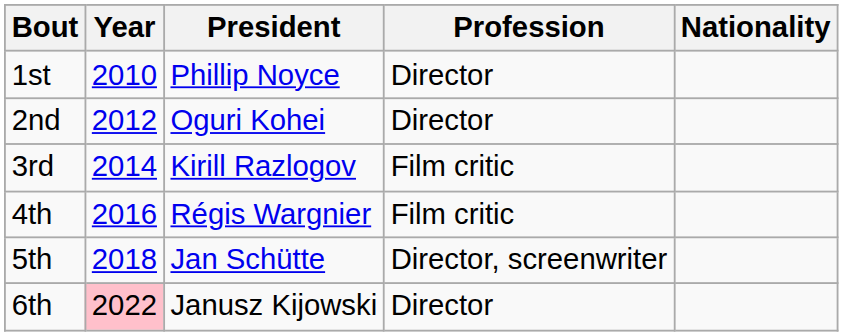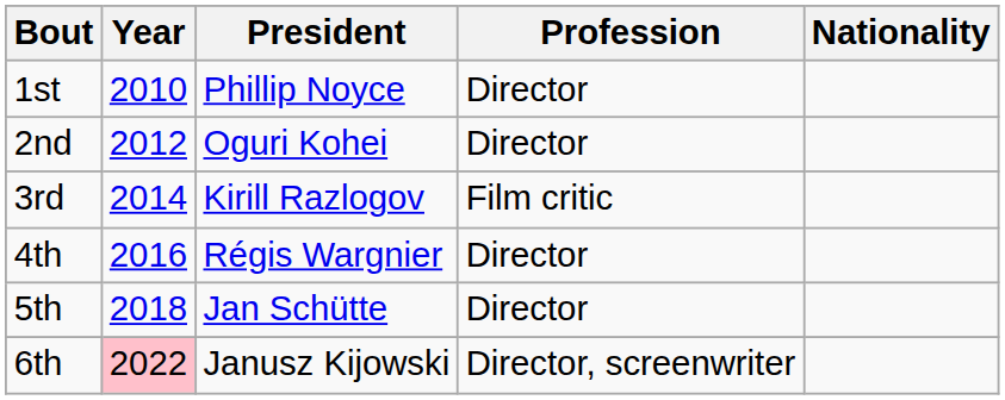 <table class="wikitable sortable">
 <tr>
 <th>Bout</th>
 <th>Year</th>
 <th>President</th>
 <th>Profession</th>
 <th>Nationality</th>
 </tr>
 <tr>
 <td>1st</td>
 <td><a href='#'>2010</a></td>
 <td><a href='#'>Phillip Noyce</a></td>
 <td>Director</td>
 <td></td>
 </tr>
 <tr>
 <td>2nd</td>
 <td><a href='#'>2012</a></td>
 <td><a href='#'>Oguri Kohei</a></td>
 <td>Director</td>
 <td></td>
 </tr>
 <tr>
 <td>3rd</td>
 <td><a href='#'>2014</a></td>
 <td><a href='#'>Kirill Razlogov</a></td>
 <td>Film critic</td>
 <td></td>
 </tr>
 <tr>
 <td>4th</td>
 <td><a href='#'>2016</a></td>
 <td><a href='#'>Régis Wargnier</a></td>
-<td>Film critic</td>
+<td>Director</td>
 <td></td>
 </tr>
 <tr>
 <td>5th</td>
 <td><a href='#'>2018</a></td>
 <td><a href='#'>Jan Schütte</a></td>
-<td>Director, screenwriter</td>
+<td>Director</td>
 <td></td>
 </tr>
 <tr>
 <td>6th</td>
 <td style="background: pink;">2022</td>
 <td>Janusz Kijowski</td>
-<td>Director</td>
+<td>Director, screenwriter</td>
 <td></td>
 </tr>
 </table>
